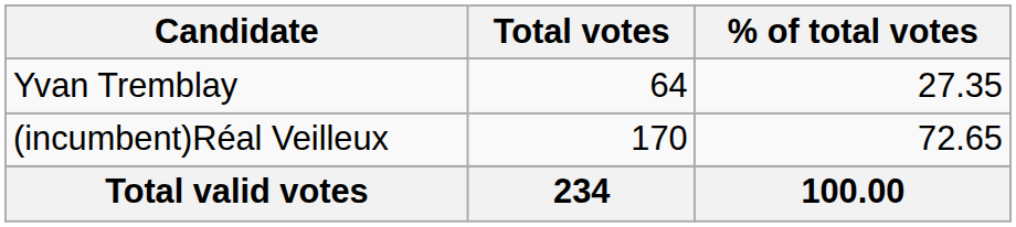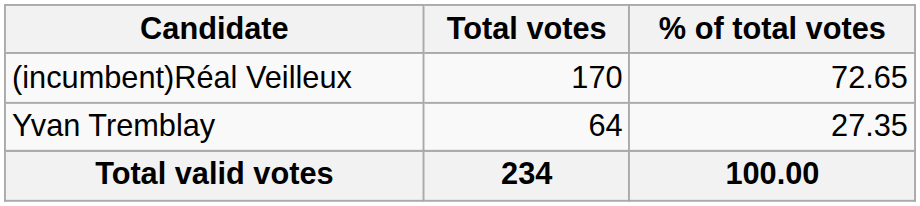 <table class="wikitable" width="475">
 <tr>
 <th align="left">Candidate</th>
 <th align="right">Total votes</th>
 <th align="right">% of total votes</th>
 </tr>
 <tr>
+<td align="left">(incumbent)Réal Veilleux</td>
+<td align="right">170</td>
+<td align="right">72.65</td>
+</tr>
+<tr>
 <td align="left">Yvan Tremblay</td>
 <td align="right">64</td>
 <td align="right">27.35</td>
-</tr>
-<tr>
-<td align="left">(incumbent)Réal Veilleux</td>
-<td align="right">170</td>
-<td align="right">72.65</td>
 </tr>
 <tr>
 </tr>
 <tr bgcolor="#EEEEEE">
 <th align="left">Total valid votes</th>
 <th align="right"><strong>234</strong></th>
 <th align="right"><strong>100.00</strong></th>
 </tr>
 </table>
